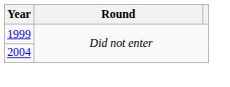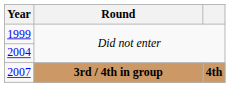 <table class="wikitable" style="text-align: center; font-size:90%">
 <tr>
 <th>Year</th>
 <th style="width:200px">Round</th>
 <th></th>
 </tr>
 <tr>
 <td><a href='#'>1999</a></td>
 <td colspan="2" rowspan="2"><em>Did not enter</em></td>
 </tr>
 <tr>
 <td><a href='#'>2004</a></td>
 </tr>
+<tr>
+<td><a href='#'>2007</a></td>
+<td bgcolor="cc9966"><strong>3rd / 4th in group</strong></td>
+<td bgcolor="cc9966"><strong>4th</strong></td>
+</tr>
 </table>
